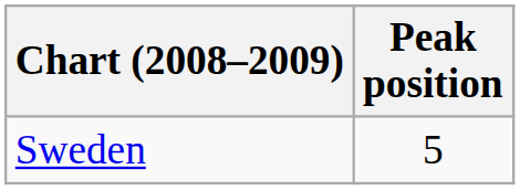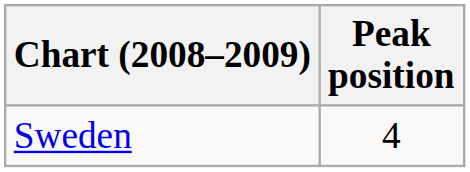 <table class="wikitable">
 <tr>
 <th>Chart (2008–2009)</th>
 <th>Peak<br>position</th>
 </tr>
 <tr>
 <td><a href='#'>Sweden</a></td>
-<td align="center">5</td>
+<td align="center">4</td>
 </tr>
 </table>
